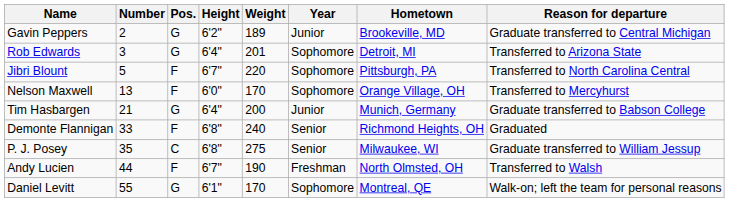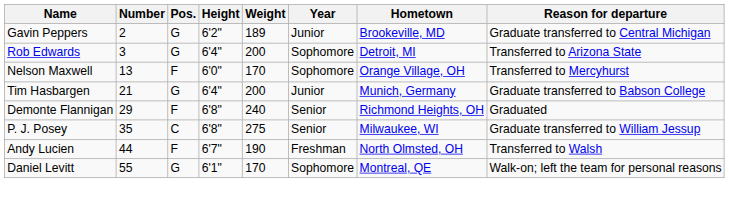 <table class="wikitable sortable" border="1">
 <tr>
 <th>Name</th>
 <th>Number</th>
 <th>Pos.</th>
 <th>Height</th>
 <th>Weight</th>
 <th>Year</th>
 <th>Hometown</th>
 <th class="unsortable">Reason for departure</th>
 </tr>
 <tr>
 <td>Gavin Peppers</td>
 <td>2</td>
 <td>G</td>
 <td>6'2"</td>
 <td>189</td>
 <td>Junior</td>
 <td><a href='#'>Brookeville, MD</a></td>
 <td>Graduate transferred to <a href='#'>Central Michigan</a></td>
 </tr>
 <tr>
 <td><a href='#'>Rob Edwards</a></td>
 <td>3</td>
 <td>G</td>
 <td>6'4"</td>
-<td>201</td>
+<td>200</td>
 <td>Sophomore</td>
 <td><a href='#'>Detroit, MI</a></td>
 <td>Transferred to <a href='#'>Arizona State</a></td>
-</tr>
-<tr>
-<td><a href='#'>Jibri Blount</a></td>
-<td>5</td>
-<td>F</td>
-<td>6'7"</td>
-<td>220</td>
-<td>Sophomore</td>
-<td><a href='#'>Pittsburgh, PA</a></td>
-<td>Transferred to <a href='#'>North Carolina Central</a></td>
 </tr>
 <tr>
 <td>Nelson Maxwell</td>
 <td>13</td>
 <td>F</td>
 <td>6'0"</td>
 <td>170</td>
 <td>Sophomore</td>
 <td><a href='#'>Orange Village, OH</a></td>
 <td>Transferred to <a href='#'>Mercyhurst</a></td>
 </tr>
 <tr>
 <td>Tim Hasbargen</td>
 <td>21</td>
 <td>G</td>
 <td>6'4"</td>
 <td>200</td>
 <td>Junior</td>
 <td><a href='#'>Munich, Germany</a></td>
 <td>Graduate transferred to <a href='#'>Babson College</a></td>
 </tr>
 <tr>
 <td>Demonte Flannigan</td>
-<td>33</td>
+<td>29</td>
 <td>F</td>
 <td>6'8"</td>
 <td>240</td>
 <td>Senior</td>
 <td><a href='#'>Richmond Heights, OH</a></td>
 <td>Graduated</td>
 </tr>
 <tr>
 <td>P. J. Posey</td>
 <td>35</td>
 <td>C</td>
 <td>6'8"</td>
 <td>275</td>
 <td>Senior</td>
 <td><a href='#'>Milwaukee, WI</a></td>
 <td>Graduate transferred to <a href='#'>William Jessup</a></td>
 </tr>
 <tr>
 <td>Andy Lucien</td>
 <td>44</td>
 <td>F</td>
 <td>6'7"</td>
 <td>190</td>
 <td>Freshman</td>
 <td><a href='#'>North Olmsted, OH</a></td>
 <td>Transferred to <a href='#'>Walsh</a></td>
 </tr>
 <tr>
 <td>Daniel Levitt</td>
 <td>55</td>
 <td>G</td>
 <td>6'1"</td>
 <td>170</td>
 <td>Sophomore</td>
 <td><a href='#'>Montreal, QE</a></td>
 <td>Walk-on; left the team for personal reasons</td>
 </tr>
 </table>
